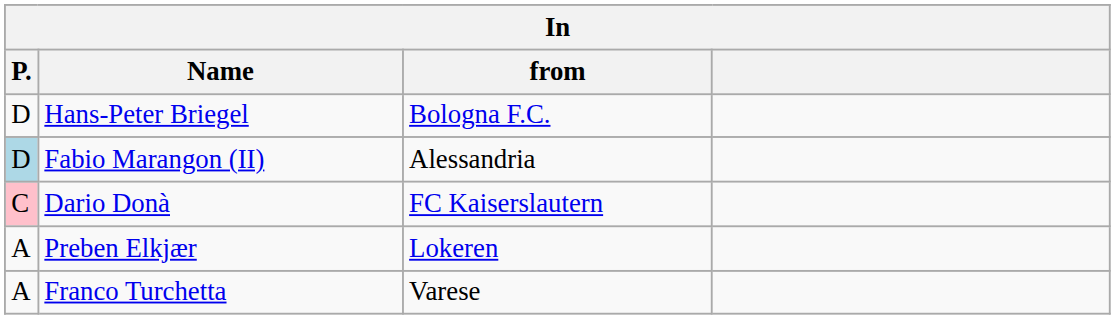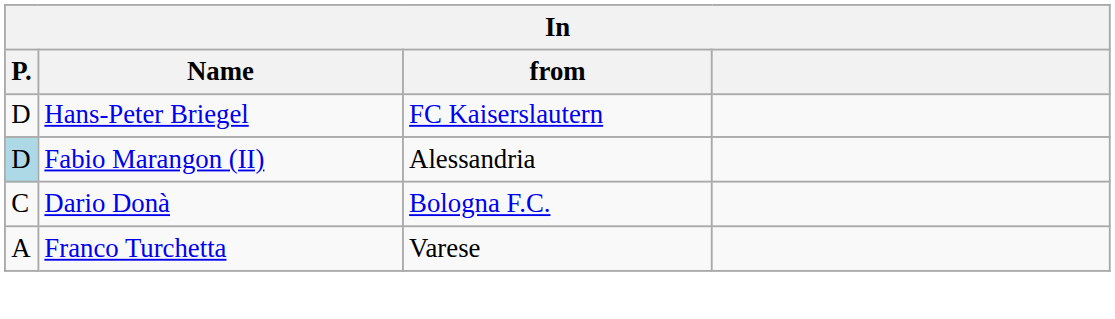 <table class="wikitable" style="font-size:90%;">
 <tr>
 <th colspan="4">In</th>
 </tr>
 <tr>
 <th width=3%>P.</th>
 <th width=33%>Name</th>
 <th width=28%>from</th>
 <th width=36%></th>
 </tr>
 <tr>
 <td>D</td>
 <td><a href='#'>Hans-Peter Briegel</a></td>
-<td><a href='#'>Bologna F.C.</a></td>
+<td><a href='#'>FC Kaiserslautern</a></td>
 <td></td>
 </tr>
 <tr>
 <td style="background: lightblue;">D</td>
 <td><a href='#'>Fabio Marangon (II)</a></td>
 <td>Alessandria</td>
 <td></td>
 </tr>
 <tr>
-<td style="background: pink;">C</td>
+<td>C</td>
 <td><a href='#'>Dario Donà</a></td>
-<td><a href='#'>FC Kaiserslautern</a></td>
-<td></td>
-</tr>
-<tr>
-<td>A</td>
-<td><a href='#'>Preben Elkjær</a></td>
-<td><a href='#'>Lokeren</a></td>
+<td><a href='#'>Bologna F.C.</a></td>
 <td></td>
 </tr>
 <tr>
 <td>A</td>
 <td><a href='#'>Franco Turchetta</a></td>
 <td>Varese</td>
 <td></td>
 </tr>
 </table>
